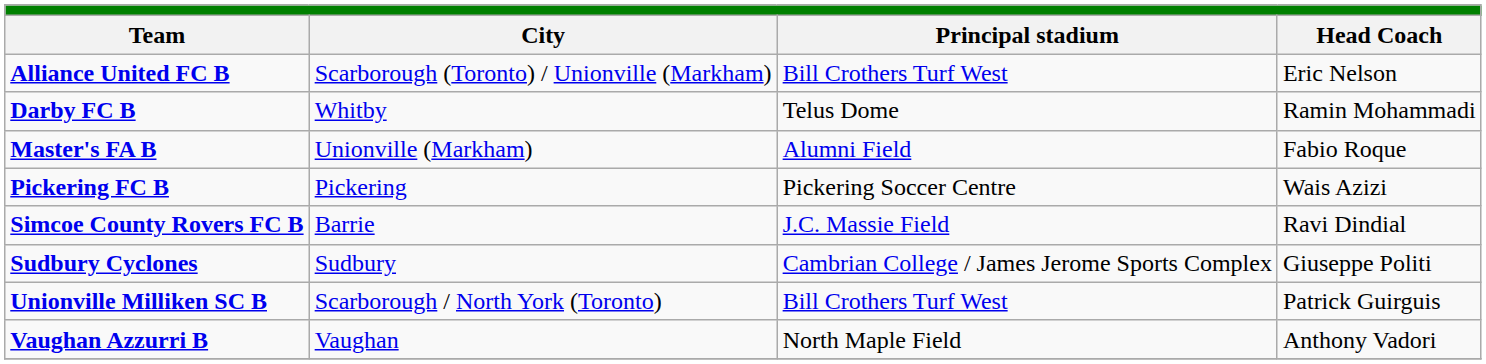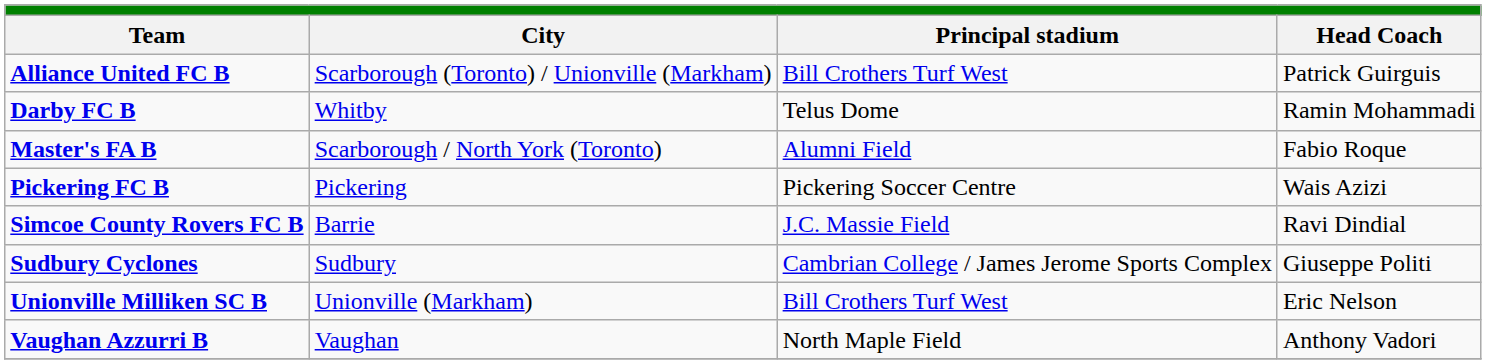 <table class="wikitable sortable">
 <tr>
 <th style="background:green" colspan="6"></th>
 </tr>
 <tr>
 <th>Team</th>
 <th>City</th>
 <th>Principal stadium</th>
 <th>Head Coach</th>
 </tr>
 <tr>
 <td><strong><a href='#'>Alliance United FC B</a></strong></td>
 <td><a href='#'>Scarborough</a> (<a href='#'>Toronto</a>) / <a href='#'>Unionville</a> (<a href='#'>Markham</a>)</td>
 <td><a href='#'>Bill Crothers Turf West</a></td>
-<td>Eric Nelson</td>
+<td>Patrick Guirguis</td>
 </tr>
 <tr>
 <td><strong><a href='#'>Darby FC B</a></strong></td>
 <td><a href='#'>Whitby</a></td>
 <td>Telus Dome</td>
 <td>Ramin Mohammadi</td>
 </tr>
 <tr>
 <td><strong><a href='#'>Master's FA B</a></strong></td>
-<td><a href='#'>Unionville</a> (<a href='#'>Markham</a>)</td>
+<td><a href='#'>Scarborough</a> / <a href='#'>North York</a> (<a href='#'>Toronto</a>)</td>
 <td><a href='#'>Alumni Field</a></td>
 <td>Fabio Roque</td>
 </tr>
 <tr>
 <td><strong><a href='#'>Pickering FC B</a></strong></td>
 <td><a href='#'>Pickering</a></td>
 <td>Pickering Soccer Centre</td>
 <td>Wais Azizi</td>
 </tr>
 <tr>
 <td><strong><a href='#'>Simcoe County Rovers FC B</a></strong></td>
 <td><a href='#'>Barrie</a></td>
 <td><a href='#'>J.C. Massie Field</a></td>
 <td>Ravi Dindial</td>
 </tr>
 <tr>
 <td><strong><a href='#'>Sudbury Cyclones</a></strong></td>
 <td><a href='#'>Sudbury</a></td>
 <td><a href='#'>Cambrian College</a> / James Jerome Sports Complex</td>
 <td>Giuseppe Politi</td>
 </tr>
 <tr>
 <td><strong><a href='#'>Unionville Milliken SC B</a></strong></td>
-<td><a href='#'>Scarborough</a> / <a href='#'>North York</a> (<a href='#'>Toronto</a>)</td>
+<td><a href='#'>Unionville</a> (<a href='#'>Markham</a>)</td>
 <td><a href='#'>Bill Crothers Turf West</a></td>
-<td>Patrick Guirguis</td>
+<td>Eric Nelson</td>
 </tr>
 <tr>
 <td><strong><a href='#'>Vaughan Azzurri B</a></strong></td>
 <td><a href='#'>Vaughan</a></td>
 <td>North Maple Field</td>
 <td>Anthony Vadori</td>
 </tr>
 <tr>
 </tr>
 </table>
